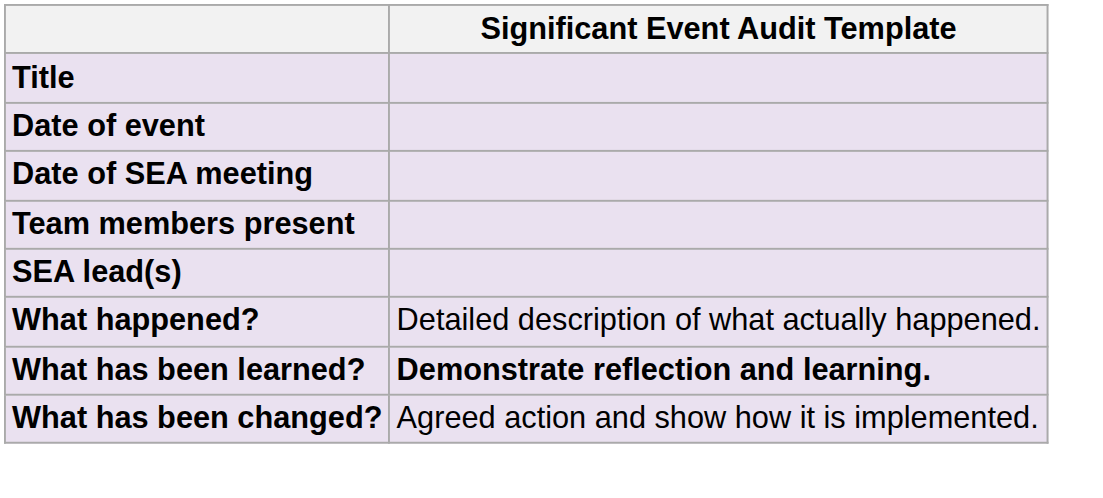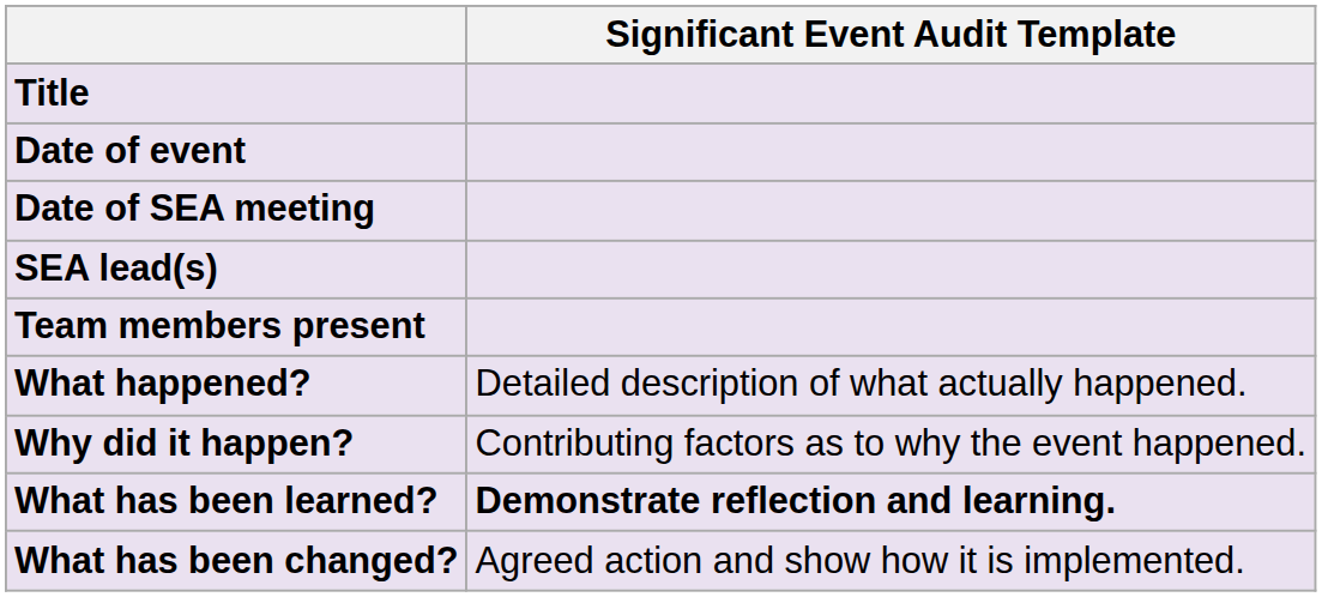 <table class="wikitable">
 <tr>
 <th></th>
 <th>Significant Event Audit Template</th>
 </tr>
 <tr>
 <td style='background: #eae1f0;'><strong>Title</strong></td>
 <td style='background: #eae1f0;'></td>
 </tr>
 <tr>
 <td style='background: #eae1f0;'><strong>Date of event</strong></td>
 <td style='background: #eae1f0;'></td>
 </tr>
 <tr>
 <td style='background: #eae1f0;'><strong>Date of SEA meeting</strong></td>
 <td style='background: #eae1f0;'></td>
 </tr>
 <tr>
-<td style='background: #eae1f0;'><strong>Team members present</strong></td>
+<td style='background: #eae1f0;'><strong>SEA lead(s)</strong></td>
 <td style='background: #eae1f0;'></td>
 </tr>
 <tr>
-<td style='background: #eae1f0;'><strong>SEA lead(s)</strong></td>
+<td style='background: #eae1f0;'><strong>Team members present</strong></td>
 <td style='background: #eae1f0;'></td>
 </tr>
 <tr>
 <td style='background: #eae1f0;'><strong>What happened?</strong></td>
 <td style='background: #eae1f0;'>Detailed description of what actually happened.</td>
+</tr>
+<tr>
+<td style='background: #eae1f0;'><strong>Why did it happen?</strong></td>
+<td style='background: #eae1f0;'>Contributing factors as to why the event happened.</td>
 </tr>
 <tr>
 <td style='background: #eae1f0;'><strong>What has been learned?</strong></td>
 <td style='background: #eae1f0;'><strong>Demonstrate reflection and learning.</strong></td>
 </tr>
 <tr>
 <td style='background: #eae1f0;'><strong>What has been changed?</strong></td>
 <td style='background: #eae1f0;'>Agreed action and show how it is implemented.</td>
 </tr>
 </table>
